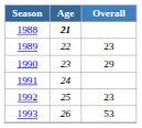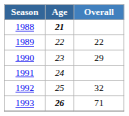 <table class="wikitable" style="font-size:95%; text-align:center; border:grey solid 1px; border-collapse:collapse; background:#ffffff;">
 <tr>
 <th style="background-color:#369; color:white; width:60px;"> Season </th>
 <th style="background-color:#369; color:white; width:40px;"> Age </th>
 <th style="background-color:#4180be; color:white; width:75px;">Overall</th>
 </tr>
 <tr>
 <td><a href='#'>1988</a></td>
 <td><strong><em>21</em></strong></td>
 <td></td>
 </tr>
 <tr>
 <td><a href='#'>1989</a></td>
 <td><em>22</em></td>
-<td>23</td>
+<td>22</td>
 </tr>
 <tr>
 <td><a href='#'>1990</a></td>
 <td><em>23</em></td>
 <td>29</td>
 </tr>
 <tr>
 <td><a href='#'>1991</a></td>
 <td><em>24</em></td>
 <td></td>
 </tr>
 <tr>
 <td><a href='#'>1992</a></td>
 <td><em>25</em></td>
-<td>23</td>
+<td>32</td>
 </tr>
 <tr>
 <td><a href='#'>1993</a></td>
-<td><em>26</em></td>
-<td>53</td>
+<td><strong><em>26</em></strong></td>
+<td>71</td>
 </tr>
 <tr>
 </tr>
 </table>
